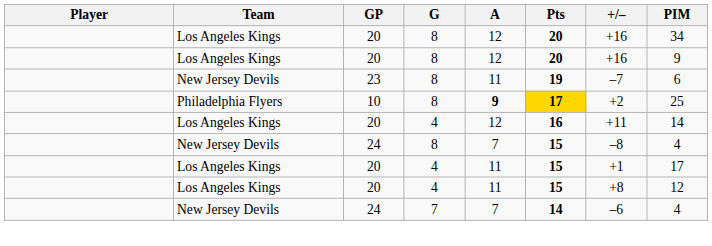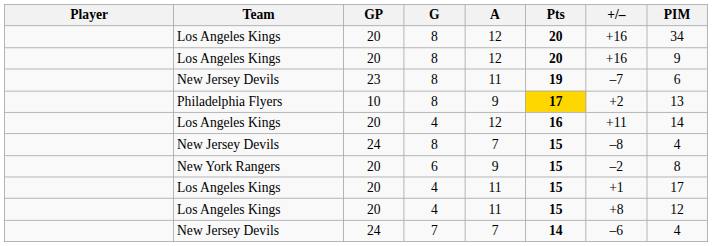 <table style="padding:3px; border-spacing:0; text-align:center;" class="wikitable sortable">
 <tr>
 <th style="width:12em">Player</th>
 <th style="width:12em">Team</th>
 <th style="width:4em">GP</th>
 <th style="width:4em">G</th>
 <th style="width:4em">A</th>
 <th style="width:4em">Pts</th>
 <th style="width:4em">+/–</th>
 <th style="width:4em">PIM</th>
 </tr>
 <tr>
 <td align=left></td>
 <td align=left>Los Angeles Kings</td>
 <td>20</td>
 <td>8</td>
 <td>12</td>
 <td><strong>20</strong></td>
 <td>+16</td>
 <td>34</td>
 </tr>
 <tr>
 <td align=left></td>
 <td align=left>Los Angeles Kings</td>
 <td>20</td>
 <td>8</td>
 <td>12</td>
 <td><strong>20</strong></td>
 <td>+16</td>
 <td>9</td>
 </tr>
 <tr>
 <td align=left></td>
 <td align=left>New Jersey Devils</td>
 <td>23</td>
 <td>8</td>
 <td>11</td>
 <td><strong>19</strong></td>
 <td>–7</td>
 <td>6</td>
 </tr>
 <tr>
 <td align=left></td>
 <td align=left>Philadelphia Flyers</td>
 <td>10</td>
 <td>8</td>
-<td><strong>9</strong></td>
+<td>9</td>
 <td style="background: gold;"><strong>17</strong></td>
 <td>+2</td>
-<td>25</td>
+<td>13</td>
 </tr>
 <tr>
 <td align=left></td>
 <td align=left>Los Angeles Kings</td>
 <td>20</td>
 <td>4</td>
 <td>12</td>
 <td><strong>16</strong></td>
 <td>+11</td>
 <td>14</td>
 </tr>
 <tr>
 <td align=left></td>
 <td align=left>New Jersey Devils</td>
 <td>24</td>
 <td>8</td>
 <td>7</td>
 <td><strong>15</strong></td>
 <td>–8</td>
 <td>4</td>
+</tr>
+<tr>
+<td align=left></td>
+<td align=left>New York Rangers</td>
+<td>20</td>
+<td>6</td>
+<td>9</td>
+<td><strong>15</strong></td>
+<td>–2</td>
+<td>8</td>
 </tr>
 <tr>
 <td align=left></td>
 <td align=left>Los Angeles Kings</td>
 <td>20</td>
 <td>4</td>
 <td>11</td>
 <td><strong>15</strong></td>
 <td>+1</td>
 <td>17</td>
 </tr>
 <tr>
 <td align=left></td>
 <td align=left>Los Angeles Kings</td>
 <td>20</td>
 <td>4</td>
 <td>11</td>
 <td><strong>15</strong></td>
 <td>+8</td>
 <td>12</td>
 </tr>
 <tr>
 <td align=left></td>
 <td align=left>New Jersey Devils</td>
 <td>24</td>
 <td>7</td>
 <td>7</td>
 <td><strong>14</strong></td>
 <td>–6</td>
 <td>4</td>
 </tr>
 </table>
